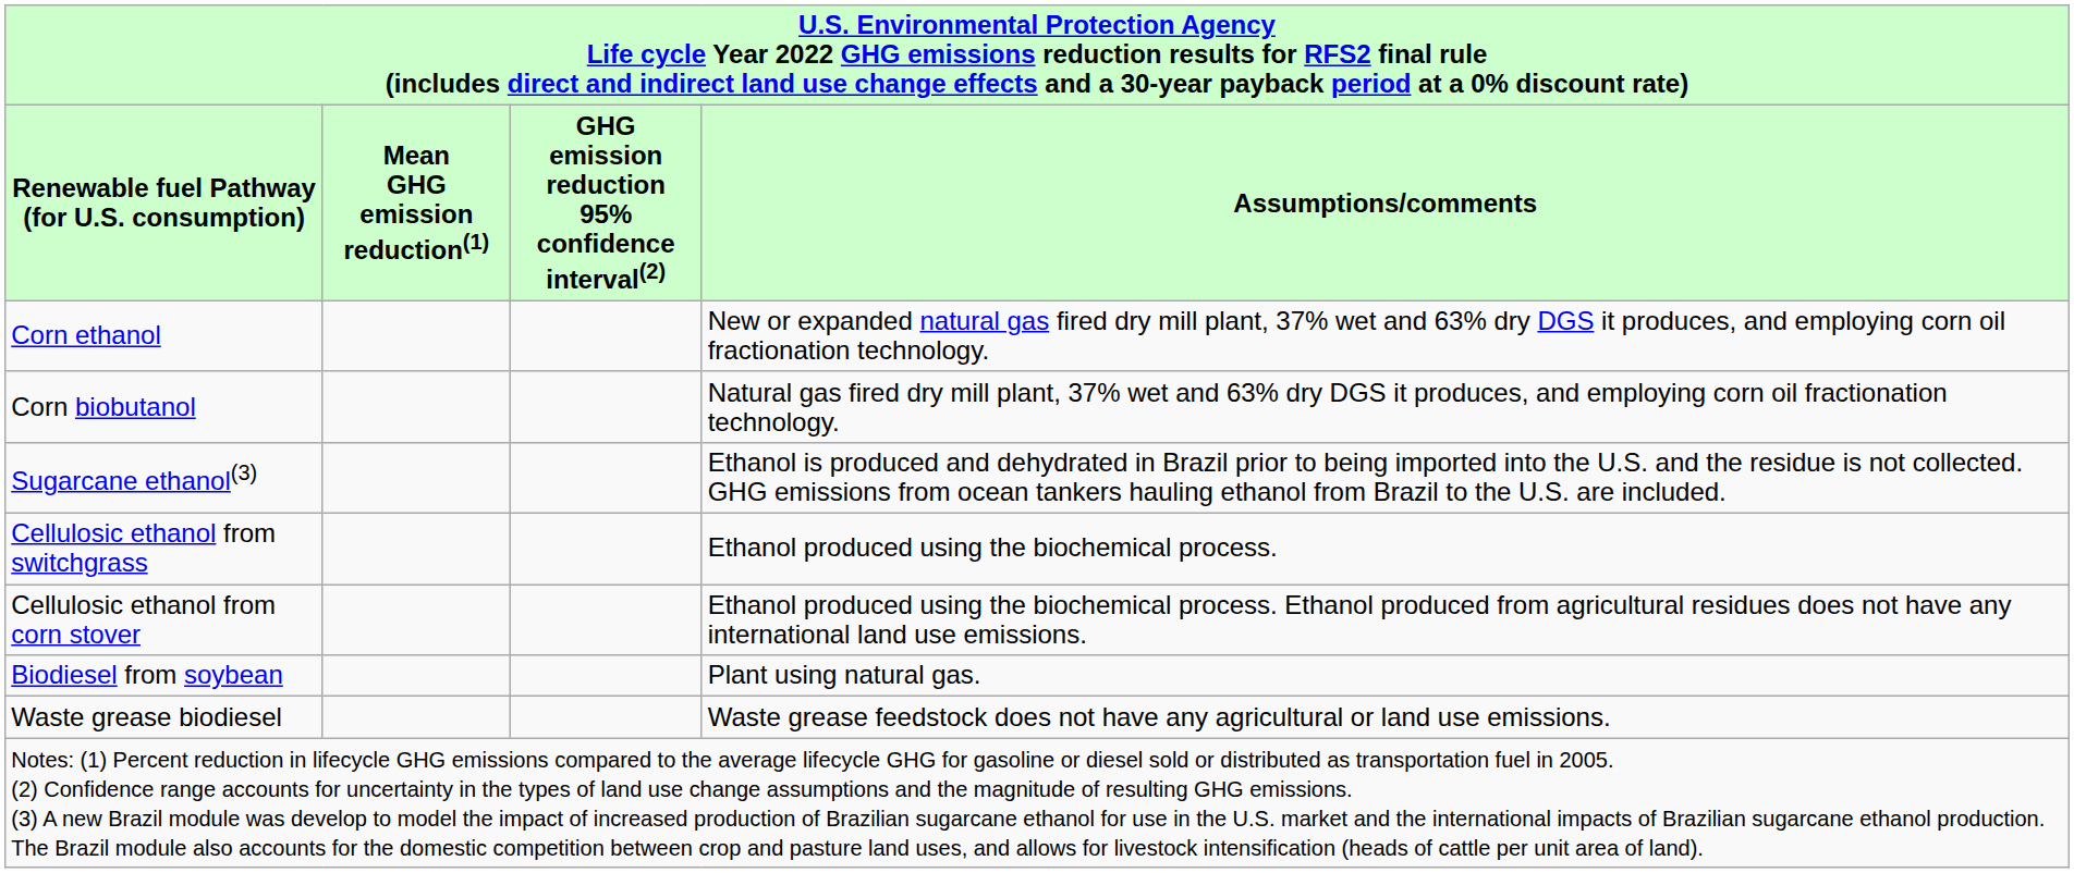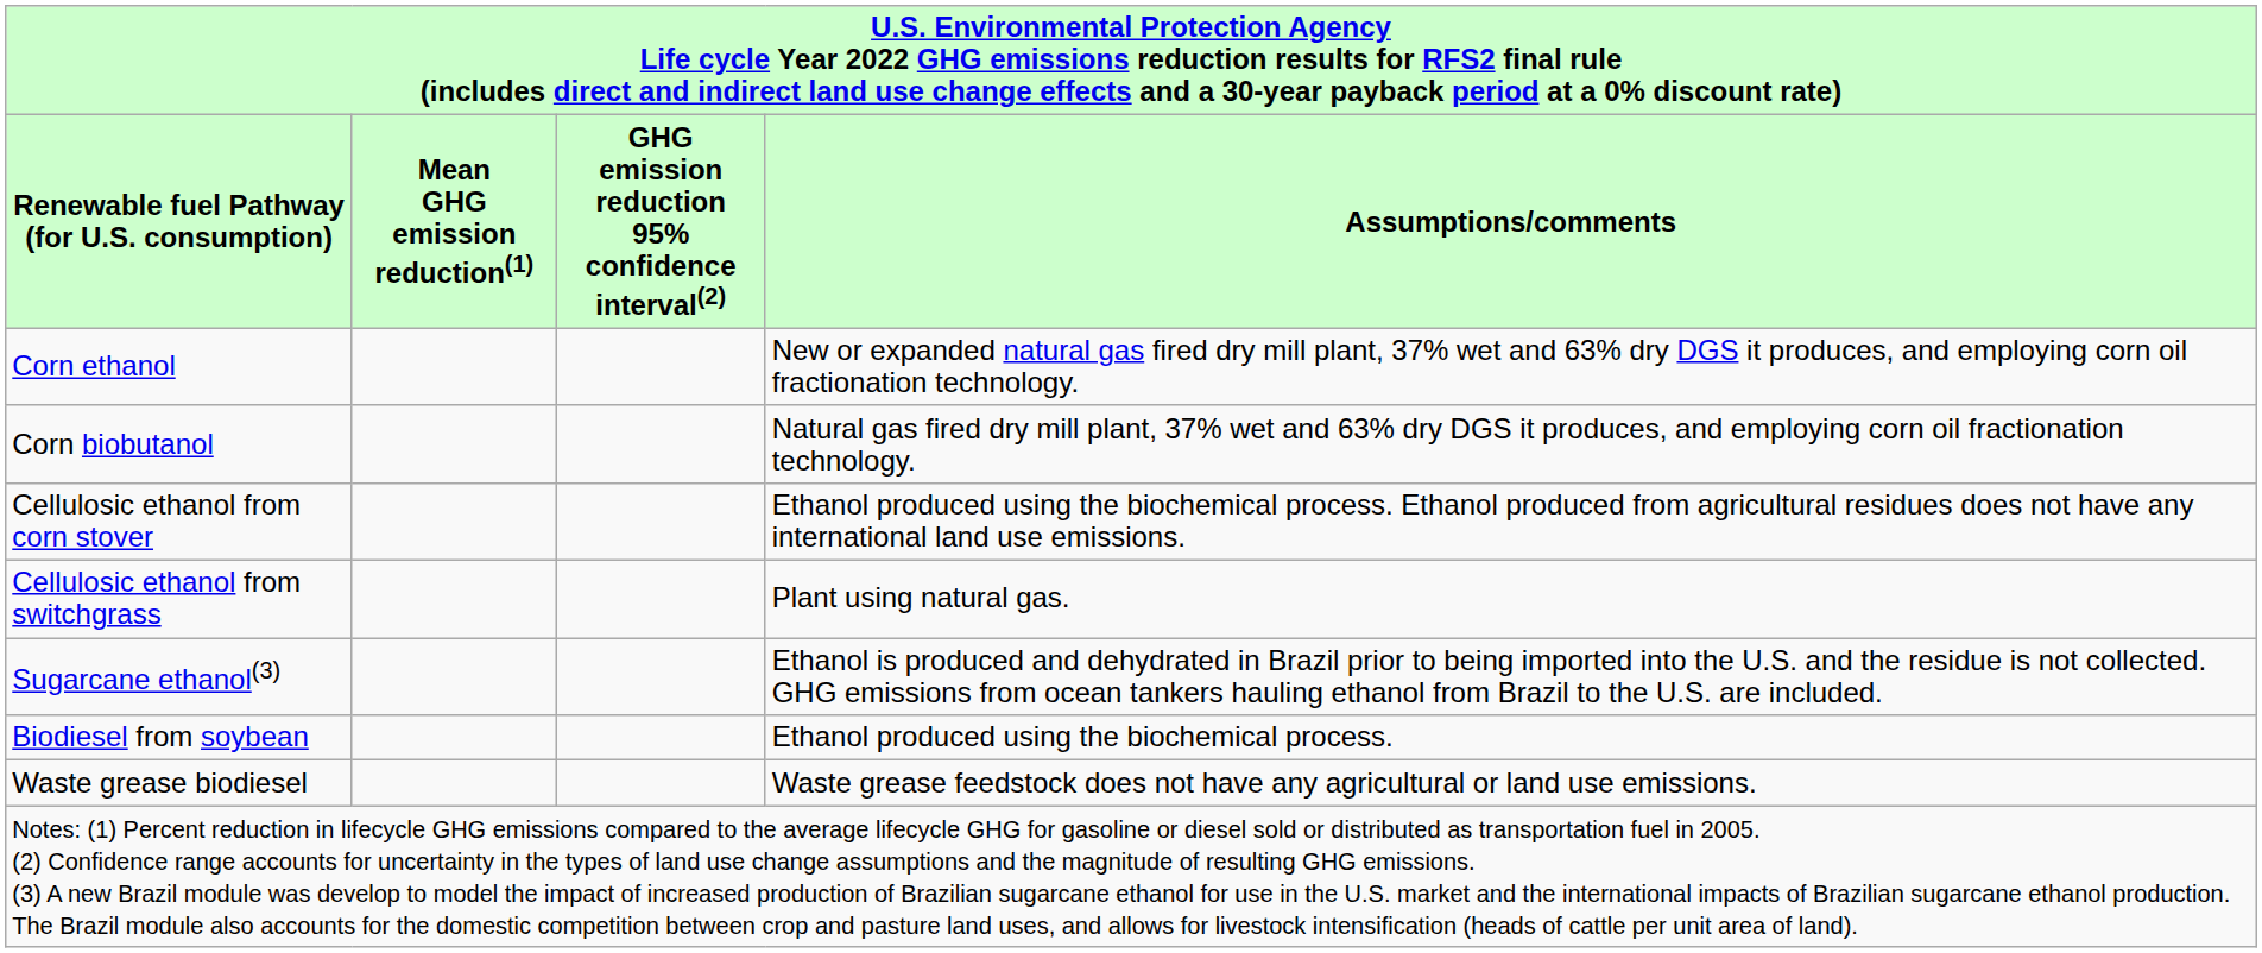 <table class="wikitable" style="margin: 1em auto 1em auto">
 <tr>
 <th colspan="4" align=center style="background-color: #ccffcc;"><a href='#'>U.S. Environmental Protection Agency</a><br><a href='#'>Life cycle</a> Year 2022 <a href='#'>GHG emissions</a> reduction results for <a href='#'>RFS2</a> final rule<br>(includes <a href='#'>direct and indirect land use change effects</a> and a 30-year payback <a href='#'>period</a> at a 0% discount rate)</th>
 </tr>
 <tr>
 <th style="background-color: #ccffcc;">Renewable fuel Pathway<br>(for U.S. consumption)</th>
 <th style="background-color: #ccffcc;">Mean<br>GHG emission<br>reduction<sup>(1)</sup></th>
 <th style="background-color: #ccffcc;">GHG emission<br>reduction<br>95% confidence <br>interval<sup>(2)</sup></th>
 <th style="background-color: #ccffcc;">Assumptions/comments</th>
 </tr>
 <tr>
 <td><a href='#'>Corn ethanol</a></td>
 <td></td>
 <td></td>
 <td>New or expanded <a href='#'>natural gas</a> fired dry mill plant, 37% wet and 63% dry <a href='#'>DGS</a> it produces, and employing corn oil fractionation technology.</td>
 </tr>
 <tr>
 <td>Corn <a href='#'>biobutanol</a></td>
 <td></td>
 <td></td>
 <td>Natural gas fired dry mill plant, 37% wet and 63% dry DGS it produces, and employing corn oil fractionation technology.</td>
 </tr>
 <tr>
+<td>Cellulosic ethanol from <a href='#'>corn stover</a></td>
+<td></td>
+<td></td>
+<td>Ethanol produced using the biochemical process. Ethanol produced from agricultural residues does not have any international land use emissions.</td>
+</tr>
+<tr>
+<td><a href='#'>Cellulosic ethanol</a> from <a href='#'>switchgrass</a></td>
+<td></td>
+<td></td>
+<td>Plant using natural gas.</td>
+</tr>
+<tr>
 <td><a href='#'>Sugarcane ethanol</a><sup>(3)</sup></td>
 <td></td>
 <td></td>
 <td>Ethanol is produced and dehydrated in Brazil prior to being imported into the U.S. and the residue is not collected. GHG emissions from ocean tankers hauling ethanol from Brazil to the U.S. are included.</td>
 </tr>
 <tr>
-<td><a href='#'>Cellulosic ethanol</a> from <a href='#'>switchgrass</a></td>
+<td><a href='#'>Biodiesel</a> from <a href='#'>soybean</a></td>
 <td></td>
 <td></td>
 <td>Ethanol produced using the biochemical process.</td>
-</tr>
-<tr>
-<td>Cellulosic ethanol from <a href='#'>corn stover</a></td>
-<td></td>
-<td></td>
-<td>Ethanol produced using the biochemical process. Ethanol produced from agricultural residues does not have any international land use emissions.</td>
-</tr>
-<tr>
-<td><a href='#'>Biodiesel</a> from <a href='#'>soybean</a></td>
-<td></td>
-<td></td>
-<td>Plant using natural gas.</td>
 </tr>
 <tr>
 <td>Waste grease biodiesel</td>
 <td></td>
 <td></td>
 <td>Waste grease feedstock does not have any agricultural or land use emissions.</td>
 </tr>
 <tr>
 <td colspan="4"><small>Notes: (1) Percent reduction in lifecycle GHG emissions compared to the average lifecycle GHG for gasoline or diesel sold or distributed as transportation fuel in 2005.<br>(2) Confidence range accounts for uncertainty in the types of land use change assumptions and the magnitude of resulting GHG emissions.<br>(3) A new Brazil module was develop to model the impact of increased production of Brazilian sugarcane ethanol for use in the U.S. market and the international impacts of Brazilian sugarcane ethanol production. The Brazil module also accounts for the domestic competition between crop and pasture land uses, and allows for livestock intensification (heads of cattle per unit area of land).</small></td>
 </tr>
 </table>
